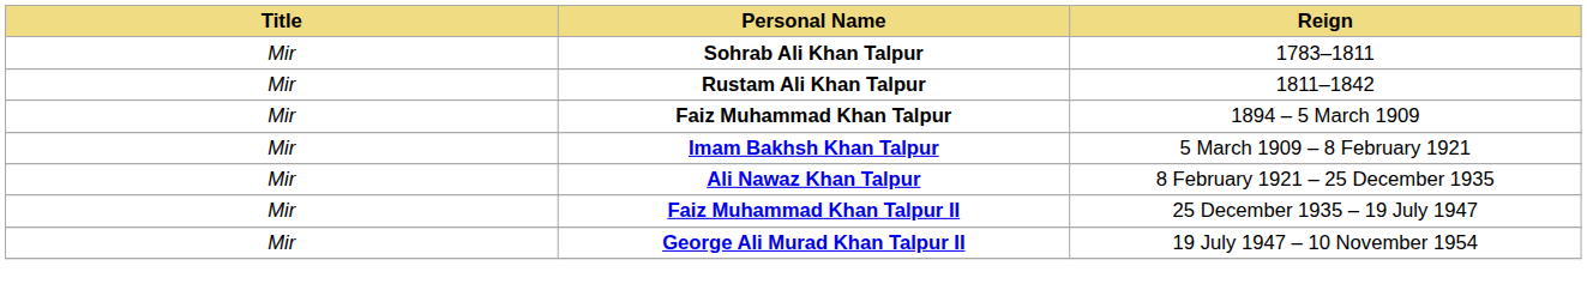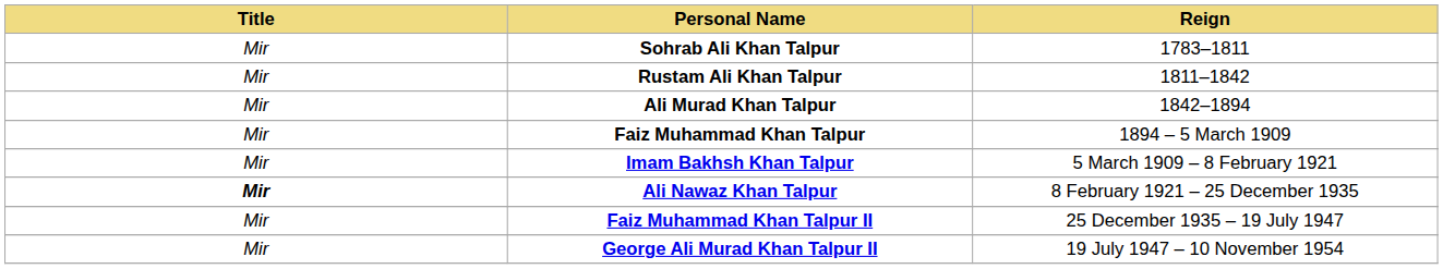 <table width=100% Class="wikitable">
 <tr>
 <th style="background-color:#F0DC82" width=27%>Title</th>
 <th style="background-color:#F0DC82" width=25%>Personal Name</th>
 <th style="background-color:#F0DC82" width=25%>Reign</th>
 </tr>
 <tr style="background:white">
 <td align="center"><em>Mir</em> <br> <small></small></td>
 <td align="center"><strong>Sohrab Ali Khan Talpur</strong><br> <small> </small></td>
 <td align="center">1783–1811</td>
 </tr>
 <tr>
 </tr>
 <tr style="background:white">
 <td align="center"><em>Mir</em> <br> <small></small></td>
 <td align="center"><strong>Rustam Ali Khan Talpur</strong><br> <small> </small></td>
 <td align="center">1811–1842</td>
 </tr>
 <tr>
 </tr>
+<tr style="background:white">
+<td align="center"><em>Mir</em> <br> <small></small></td>
+<td align="center"><strong>Ali Murad Khan Talpur</strong><br> <small> </small></td>
+<td align="center">1842–1894</td>
+</tr>
 <tr>
 </tr>
 <tr style="background:white">
 <td align="center"><em>Mir</em> <br> <small></small></td>
 <td align="center"><strong>Faiz Muhammad Khan Talpur</strong><br> <small> </small></td>
 <td align="center">1894 – 5 March 1909</td>
 </tr>
 <tr>
 </tr>
 <tr style="background:white">
 <td align="center"><em>Mir</em> <br> <small></small></td>
 <td align="center"><strong><a href='#'>Imam Bakhsh Khan Talpur</a></strong><br> <small> </small></td>
 <td align="center">5 March 1909 – 8 February 1921</td>
 </tr>
 <tr>
 </tr>
 <tr style="background:white">
-<td align="center"><em>Mir</em> <br> <small></small></td>
+<td align="center"><strong><em>Mir</em> <br> <small></small></strong></td>
 <td align="center"><strong><a href='#'>Ali Nawaz Khan Talpur</a></strong><br> <small> </small></td>
 <td align="center">8 February 1921 – 25 December 1935</td>
 </tr>
 <tr>
 </tr>
 <tr style="background:white">
 <td align="center"><em>Mir</em> <br> <small></small></td>
 <td align="center"><strong><a href='#'>Faiz Muhammad Khan Talpur II</a></strong><br> <small> </small></td>
 <td align="center">25 December 1935 – 19 July 1947</td>
 </tr>
 <tr>
 </tr>
 <tr style="background:white">
 <td align="center"><em>Mir</em> <br> <small></small></td>
 <td align="center"><strong><a href='#'>George Ali Murad Khan Talpur II</a></strong><br> <small> </small></td>
 <td align="center">19 July 1947 – 10 November 1954</td>
 </tr>
 <tr>
 </tr>
 </table>
